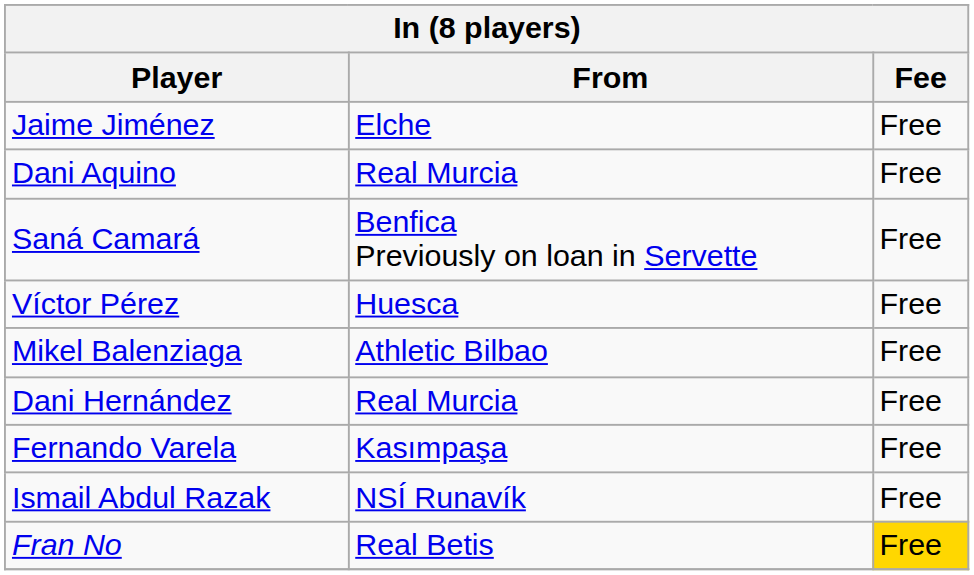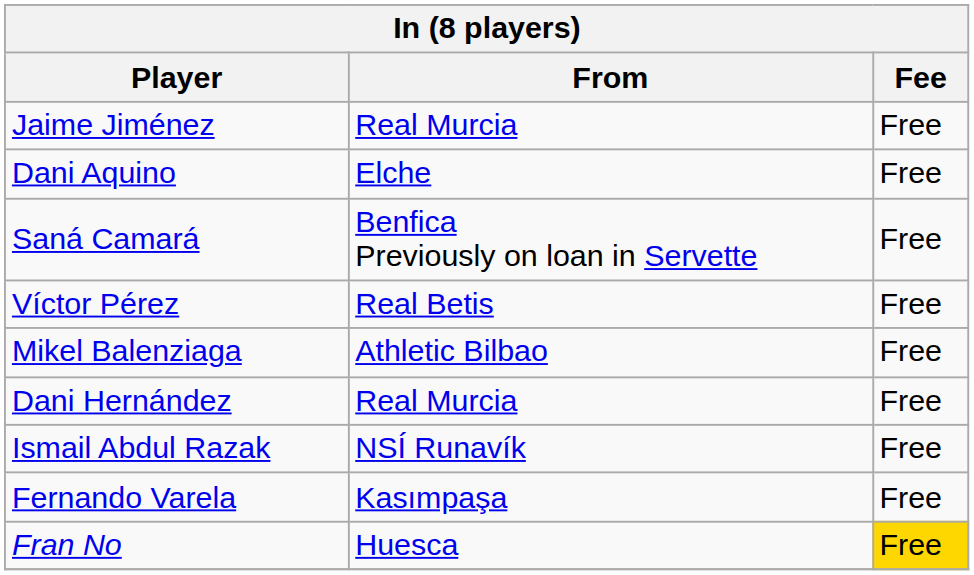 <table class="wikitable collapsible collapsed">
 <tr>
 <th colspan="3" width="500"> <strong>In</strong> (8 players)</th>
 </tr>
 <tr>
 <th>Player</th>
 <th>From</th>
 <th>Fee</th>
 </tr>
 <tr>
 <td> <a href='#'>Jaime Jiménez</a></td>
-<td> <a href='#'>Elche</a></td>
+<td> <a href='#'>Real Murcia</a></td>
 <td>Free</td>
 </tr>
 <tr>
 <td> <a href='#'>Dani Aquino</a></td>
-<td> <a href='#'>Real Murcia</a></td>
+<td> <a href='#'>Elche</a></td>
 <td>Free</td>
 </tr>
 <tr>
 <td> <a href='#'>Saná Camará</a></td>
 <td> <a href='#'>Benfica</a><br>Previously on loan in  <a href='#'>Servette</a></td>
 <td>Free</td>
 </tr>
 <tr>
 <td> <a href='#'>Víctor Pérez</a></td>
-<td> <a href='#'>Huesca</a></td>
+<td> <a href='#'>Real Betis</a></td>
 <td>Free</td>
 </tr>
 <tr>
 <td> <a href='#'>Mikel Balenziaga</a></td>
 <td> <a href='#'>Athletic Bilbao</a></td>
 <td>Free</td>
 </tr>
 <tr>
 <td> <a href='#'>Dani Hernández</a></td>
 <td> <a href='#'>Real Murcia</a></td>
 <td>Free</td>
 </tr>
 <tr>
+<td> <a href='#'>Ismail Abdul Razak</a></td>
+<td> <a href='#'>NSÍ Runavík</a></td>
+<td>Free</td>
+</tr>
+<tr>
 <td> <a href='#'>Fernando Varela</a></td>
 <td> <a href='#'>Kasımpaşa</a></td>
 <td>Free</td>
 </tr>
 <tr>
-<td> <a href='#'>Ismail Abdul Razak</a></td>
-<td> <a href='#'>NSÍ Runavík</a></td>
-<td>Free</td>
-</tr>
-<tr>
 <td> <em><a href='#'>Fran No</a></em></td>
-<td> <a href='#'>Real Betis</a></td>
+<td> <a href='#'>Huesca</a></td>
 <td style="background: gold;">Free</td>
 </tr>
 <tr>
 </tr>
 </table>
